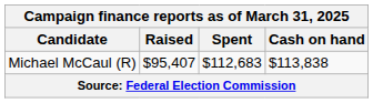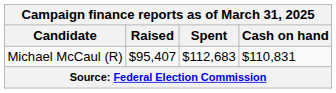 <table class="wikitable sortable">
 <tr>
 <th colspan=4>Campaign finance reports as of March 31, 2025</th>
 </tr>
 <tr style="text-align:center;">
 <th>Candidate</th>
 <th>Raised</th>
 <th>Spent</th>
 <th>Cash on hand</th>
 </tr>
 <tr>
 <td>Michael McCaul (R)</td>
 <td>$95,407</td>
 <td>$112,683</td>
-<td>$113,838</td>
+<td>$110,831</td>
 </tr>
 <tr>
 <th colspan="4"><small>Source: <a href='#'>Federal Election Commission</a></small></th>
 </tr>
 </table>
